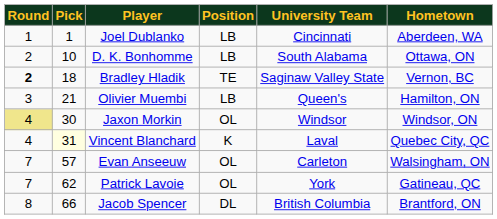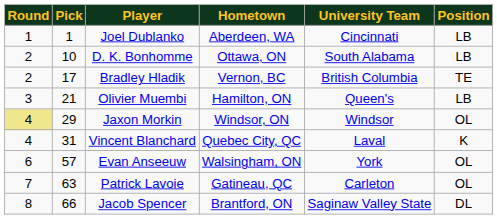 <table class="wikitable" style="font-size: 95%;">
 <tr>
 <th style="background:#0C371D;color:#ffc322;">Round</th>
 <th style="background:#0C371D;color:#ffc322;">Pick</th>
 <th style="background:#0C371D;color:#ffc322;">Player</th>
+<th style="background:#0C371D;color:#ffc322;">Hometown</th>
+<th style="background:#0C371D;color:#ffc322;">University Team</th>
 <th style="background:#0C371D;color:#ffc322;">Position</th>
-<th style="background:#0C371D;color:#ffc322;">University Team</th>
-<th style="background:#0C371D;color:#ffc322;">Hometown</th>
 </tr>
 <tr align="center">
 <td align=center>1</td>
 <td>1</td>
 <td><a href='#'>Joel Dublanko</a></td>
+<td><a href='#'>Aberdeen, WA</a></td>
+<td><a href='#'>Cincinnati</a></td>
 <td>LB</td>
-<td><a href='#'>Cincinnati</a></td>
-<td><a href='#'>Aberdeen, WA</a></td>
 </tr>
 <tr align="center">
 <td align=center>2</td>
 <td>10</td>
 <td><a href='#'>D. K. Bonhomme</a></td>
+<td><a href='#'>Ottawa, ON</a></td>
+<td><a href='#'>South Alabama</a></td>
 <td>LB</td>
-<td><a href='#'>South Alabama</a></td>
-<td><a href='#'>Ottawa, ON</a></td>
 </tr>
 <tr align="center">
-<td align=center><strong>2</strong></td>
-<td>18</td>
+<td align=center>2</td>
+<td>17</td>
 <td><a href='#'>Bradley Hladik</a></td>
+<td><a href='#'>Vernon, BC</a></td>
+<td><a href='#'>British Columbia</a></td>
 <td>TE</td>
-<td><a href='#'>Saginaw Valley State</a></td>
-<td><a href='#'>Vernon, BC</a></td>
 </tr>
 <tr align="center">
 <td align=center>3</td>
 <td>21</td>
 <td><a href='#'>Olivier Muembi</a></td>
+<td><a href='#'>Hamilton, ON</a></td>
+<td><a href='#'>Queen's</a></td>
 <td>LB</td>
-<td><a href='#'>Queen's</a></td>
-<td><a href='#'>Hamilton, ON</a></td>
 </tr>
 <tr align="center">
 <td align=center style="background: khaki;">4</td>
-<td>30</td>
+<td>29</td>
 <td><a href='#'>Jaxon Morkin</a></td>
+<td><a href='#'>Windsor, ON</a></td>
+<td><a href='#'>Windsor</a></td>
 <td>OL</td>
-<td><a href='#'>Windsor</a></td>
-<td><a href='#'>Windsor, ON</a></td>
 </tr>
 <tr align="center">
 <td align=center>4</td>
-<td style="background: lightyellow;">31</td>
+<td>31</td>
 <td><a href='#'>Vincent Blanchard</a></td>
+<td><a href='#'>Quebec City, QC</a></td>
+<td><a href='#'>Laval</a></td>
 <td>K</td>
-<td><a href='#'>Laval</a></td>
-<td><a href='#'>Quebec City, QC</a></td>
+</tr>
+<tr align="center">
+<td align=center>6</td>
+<td>57</td>
+<td><a href='#'>Evan Anseeuw</a></td>
+<td><a href='#'>Walsingham, ON</a></td>
+<td><a href='#'>York</a></td>
+<td>OL</td>
 </tr>
 <tr align="center">
 <td align=center>7</td>
-<td>57</td>
-<td><a href='#'>Evan Anseeuw</a></td>
+<td>63</td>
+<td><a href='#'>Patrick Lavoie</a></td>
+<td><a href='#'>Gatineau, QC</a></td>
+<td><a href='#'>Carleton</a></td>
 <td>OL</td>
-<td><a href='#'>Carleton</a></td>
-<td><a href='#'>Walsingham, ON</a></td>
-</tr>
-<tr align="center">
-<td align=center>7</td>
-<td>62</td>
-<td><a href='#'>Patrick Lavoie</a></td>
-<td>OL</td>
-<td><a href='#'>York</a></td>
-<td><a href='#'>Gatineau, QC</a></td>
 </tr>
 <tr align="center">
 <td align=center>8</td>
 <td>66</td>
 <td><a href='#'>Jacob Spencer</a></td>
+<td><a href='#'>Brantford, ON</a></td>
+<td><a href='#'>Saginaw Valley State</a></td>
 <td>DL</td>
-<td><a href='#'>British Columbia</a></td>
-<td><a href='#'>Brantford, ON</a></td>
 </tr>
 </table>
